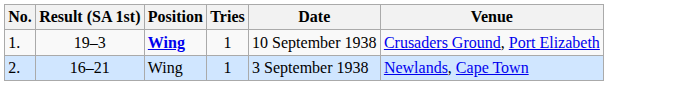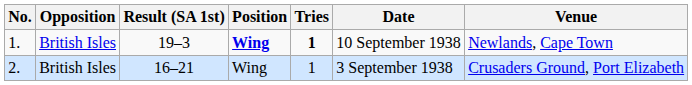 <table class="wikitable sortable">
 <tr>
 <th>No.</th>
+<th>Opposition</th>
 <th>Result (SA 1st)</th>
 <th>Position</th>
 <th>Tries</th>
 <th>Date</th>
 <th>Venue</th>
 </tr>
 <tr>
 <td>1.</td>
+<td> <a href='#'>British Isles</a></td>
 <td align="center">19–3</td>
 <td><strong><a href='#'>Wing</a></strong></td>
-<td align="center">1</td>
+<td align="center"><strong>1</strong></td>
 <td>10 September 1938</td>
-<td><a href='#'>Crusaders Ground</a>, <a href='#'>Port Elizabeth</a></td>
+<td><a href='#'>Newlands</a>, <a href='#'>Cape Town</a></td>
 </tr>
 <tr style="background: #D0E6FF;">
 <td>2.</td>
+<td> British Isles</td>
 <td align="center">16–21</td>
 <td>Wing</td>
 <td align="center">1</td>
 <td>3 September 1938</td>
-<td><a href='#'>Newlands</a>, <a href='#'>Cape Town</a></td>
+<td><a href='#'>Crusaders Ground</a>, <a href='#'>Port Elizabeth</a></td>
 </tr>
 </table>
